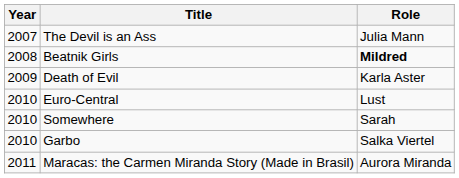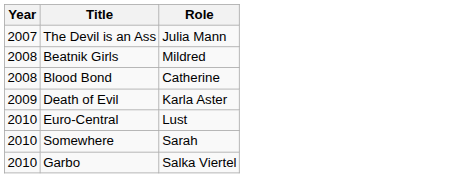 <table class="wikitable">
 <tr>
 <th>Year</th>
 <th>Title</th>
 <th>Role</th>
 </tr>
 <tr>
 <td>2007</td>
 <td>The Devil is an Ass</td>
 <td>Julia Mann</td>
 </tr>
 <tr>
 <td>2008</td>
 <td>Beatnik Girls</td>
-<td><strong>Mildred</strong></td>
+<td>Mildred</td>
+</tr>
+<tr>
+<td>2008</td>
+<td>Blood Bond</td>
+<td>Catherine</td>
 </tr>
 <tr>
 <td>2009</td>
 <td>Death of Evil</td>
 <td>Karla Aster</td>
 </tr>
 <tr>
 <td>2010</td>
 <td>Euro-Central</td>
 <td>Lust</td>
 </tr>
 <tr>
 <td>2010</td>
 <td>Somewhere</td>
 <td>Sarah</td>
 </tr>
 <tr>
 <td>2010</td>
 <td>Garbo</td>
 <td>Salka Viertel</td>
 </tr>
-<tr>
-<td>2011</td>
-<td>Maracas: the Carmen Miranda Story (Made in Brasil)</td>
-<td>Aurora Miranda</td>
-</tr>
 </table>
